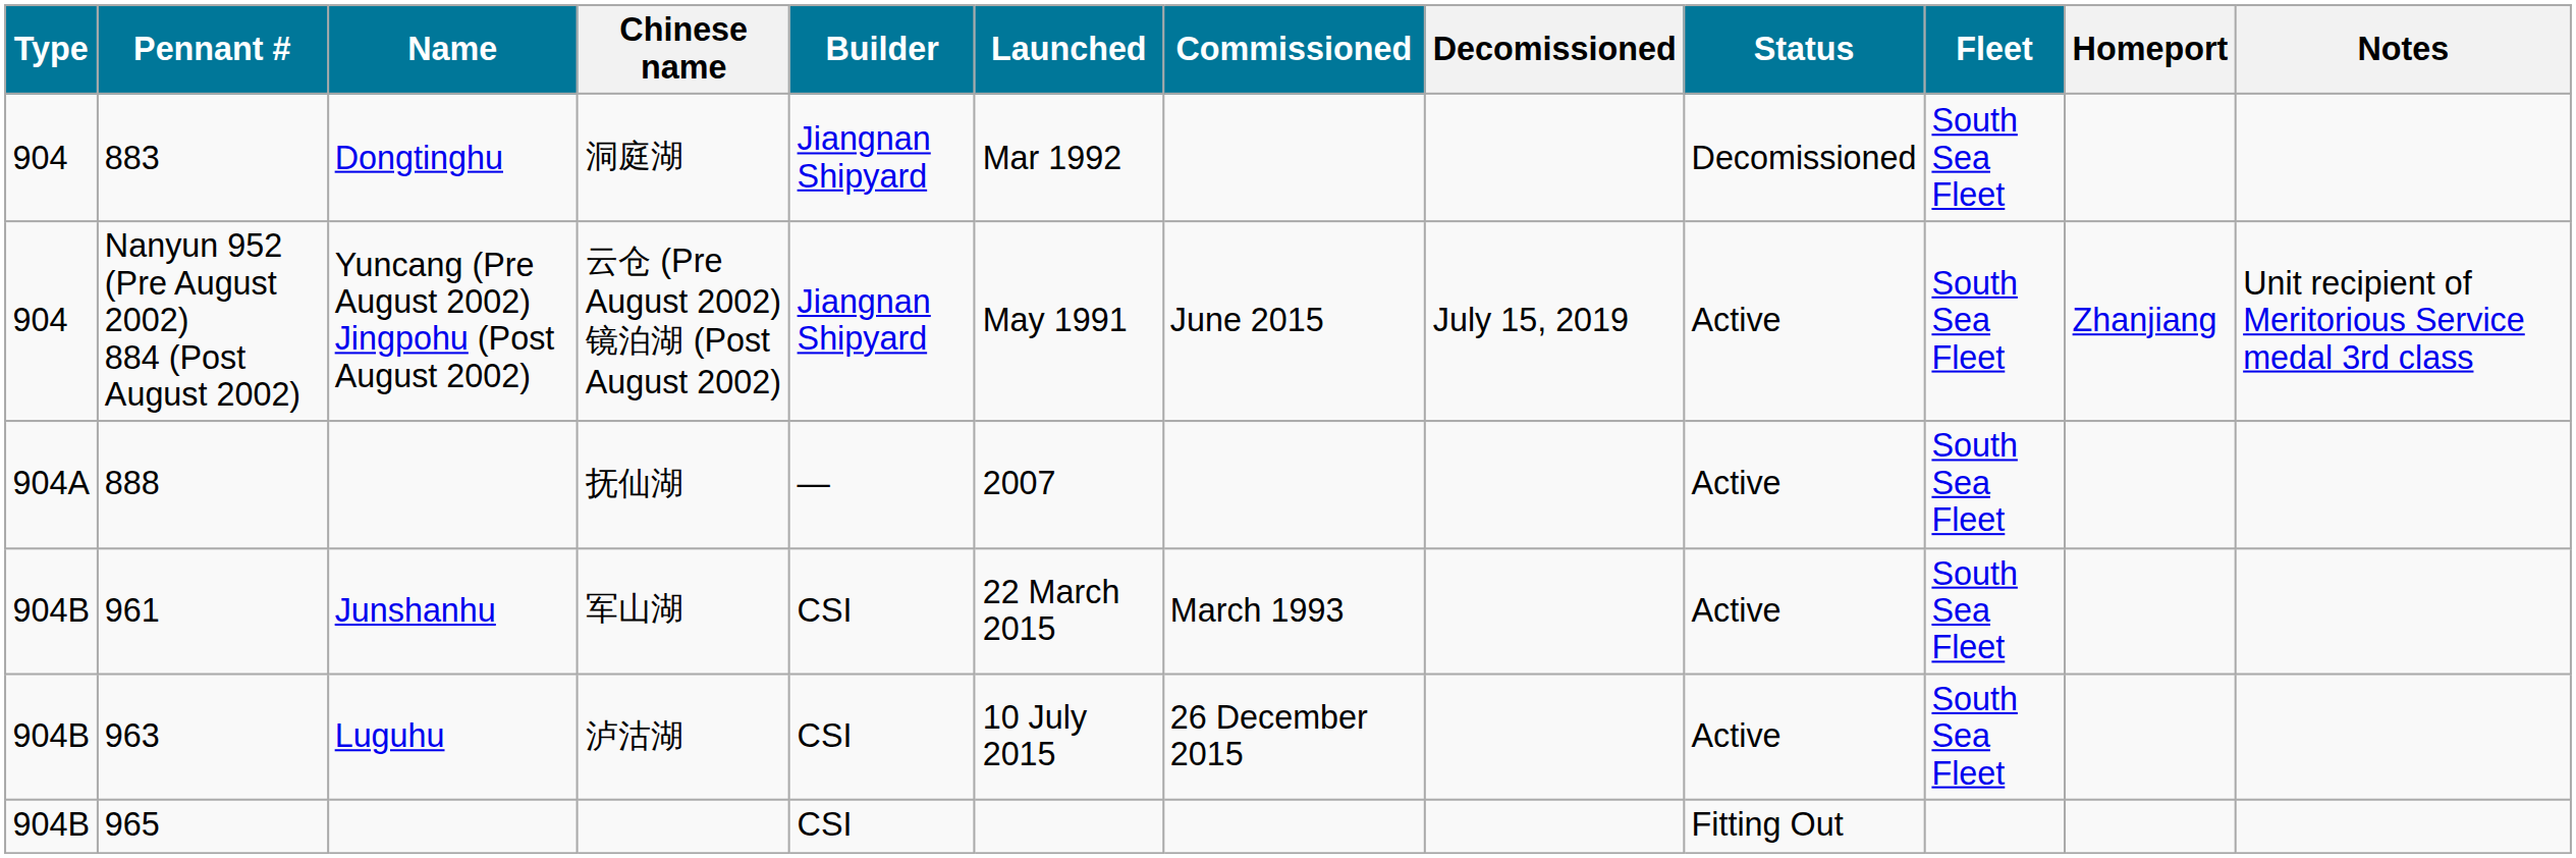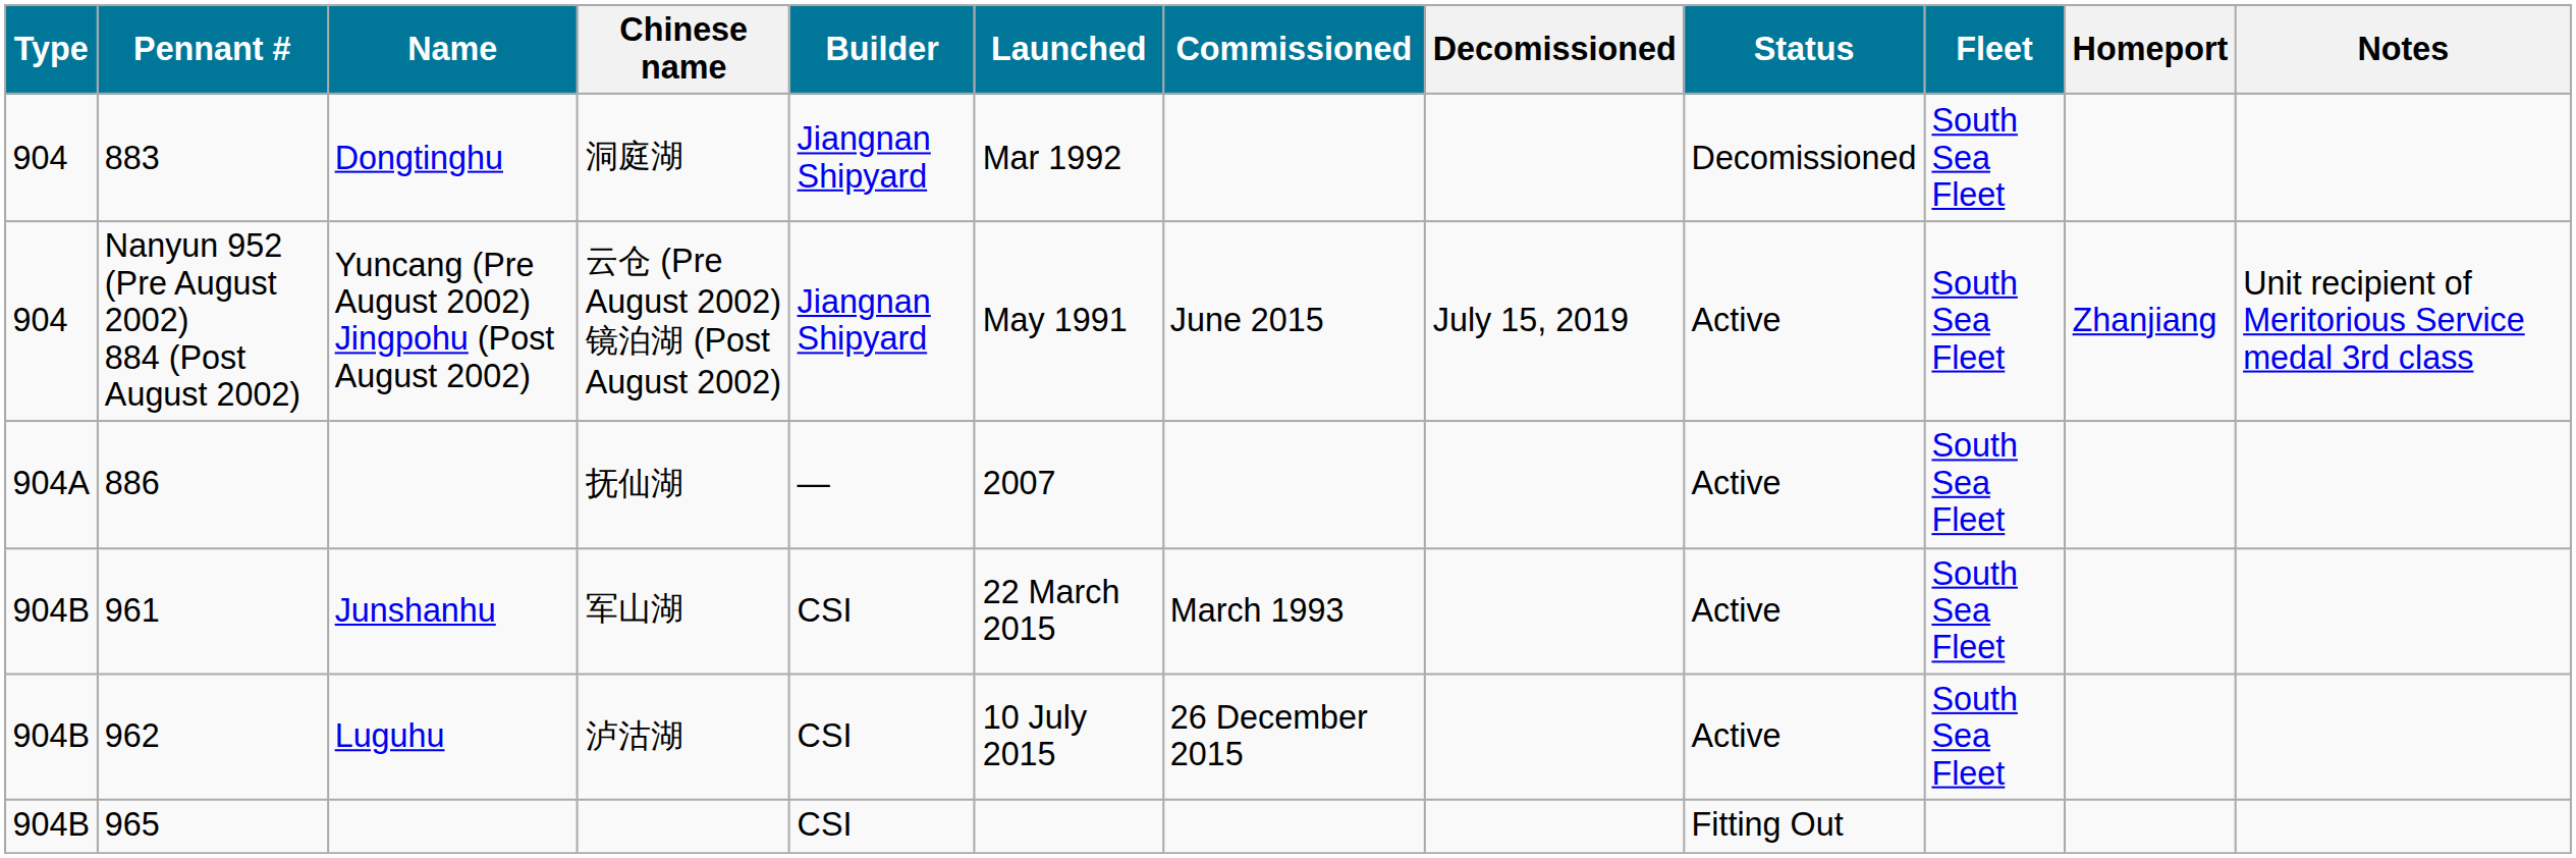 <table class="wikitable">
 <tr>
 <th style="background:#079;color:#fff;">Type</th>
 <th style="background:#079;color:#fff;">Pennant #</th>
 <th style="background:#079;color:#fff;">Name</th>
 <th>Chinese name</th>
 <th style="background:#079;color:#fff;">Builder</th>
 <th style="background:#079;color:#fff;">Launched</th>
 <th style="background:#079;color:#fff;">Commissioned</th>
 <th>Decomissioned</th>
 <th style="background:#079;color:#fff;">Status</th>
 <th style="background:#079;color:#fff;">Fleet</th>
 <th>Homeport</th>
 <th>Notes</th>
 </tr>
 <tr>
 <td>904</td>
 <td>883</td>
 <td><a href='#'>Dongtinghu</a></td>
 <td>洞庭湖</td>
 <td><a href='#'>Jiangnan Shipyard</a></td>
 <td>Mar 1992</td>
 <td></td>
 <td></td>
 <td>Decomissioned</td>
 <td><a href='#'>South Sea Fleet</a></td>
 <td></td>
 <td></td>
 </tr>
 <tr>
 <td>904</td>
 <td>Nanyun 952 (Pre August 2002)<br>884 (Post August 2002)</td>
 <td>Yuncang (Pre August 2002)<br><a href='#'>Jingpohu</a> (Post August 2002)</td>
 <td>云仓 (Pre August 2002)<br>镜泊湖 (Post August 2002)</td>
 <td><a href='#'>Jiangnan Shipyard</a></td>
 <td>May 1991</td>
 <td>June 2015</td>
 <td>July 15, 2019</td>
 <td>Active </td>
 <td><a href='#'>South Sea Fleet</a></td>
 <td><a href='#'>Zhanjiang</a></td>
 <td>Unit recipient of <a href='#'>Meritorious Service medal 3rd class</a></td>
 </tr>
 <tr>
 <td>904A</td>
-<td>888</td>
+<td>886</td>
 <td></td>
 <td>抚仙湖</td>
 <td>―</td>
 <td>2007</td>
 <td></td>
 <td></td>
 <td>Active</td>
 <td><a href='#'>South Sea Fleet</a></td>
 <td></td>
 <td></td>
 </tr>
 <tr>
 <td>904B</td>
 <td>961</td>
 <td><a href='#'>Junshanhu</a></td>
 <td>军山湖</td>
 <td>CSI</td>
 <td>22 March 2015</td>
 <td>March 1993</td>
 <td></td>
 <td>Active</td>
 <td><a href='#'>South Sea Fleet</a></td>
 <td></td>
 <td></td>
 </tr>
 <tr>
 <td>904B</td>
-<td>963</td>
+<td>962</td>
 <td><a href='#'>Luguhu</a></td>
 <td>泸沽湖</td>
 <td>CSI</td>
 <td>10 July 2015</td>
 <td>26 December 2015</td>
 <td></td>
 <td>Active </td>
 <td><a href='#'>South Sea Fleet</a></td>
 <td></td>
 <td></td>
 </tr>
 <tr>
 <td>904B</td>
 <td>965</td>
 <td></td>
 <td></td>
 <td>CSI</td>
 <td></td>
 <td></td>
 <td></td>
 <td>Fitting Out</td>
 <td></td>
 <td></td>
 <td></td>
 </tr>
 </table>
